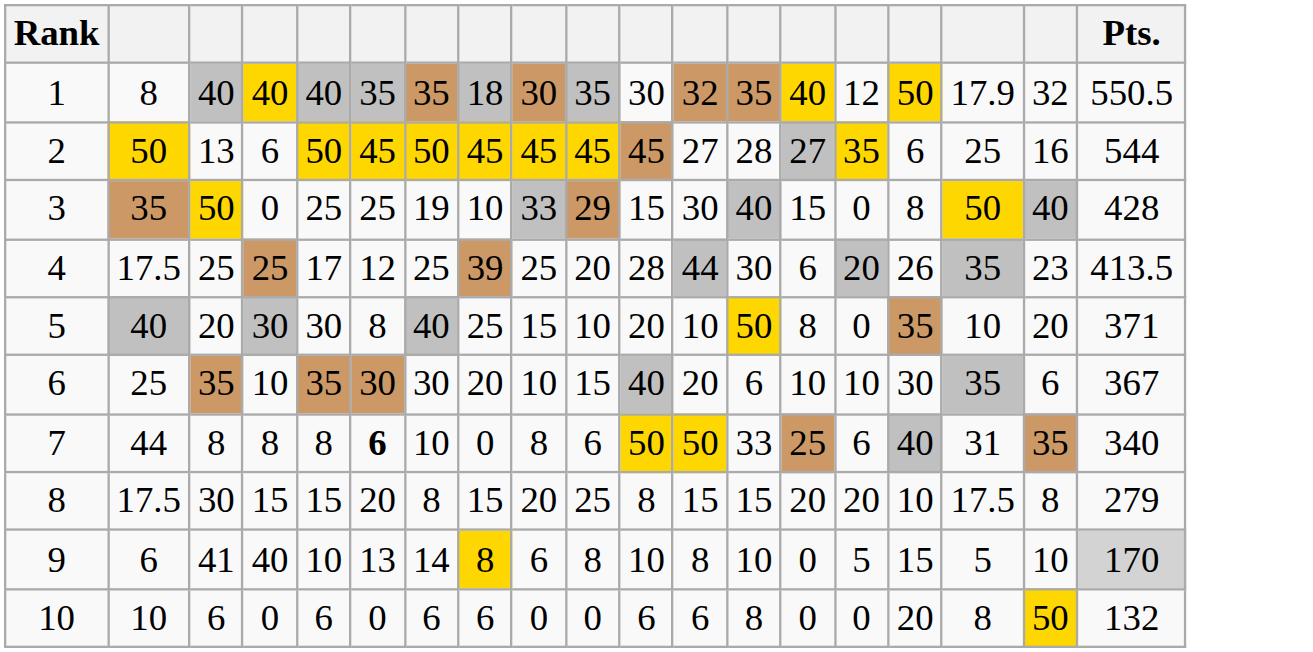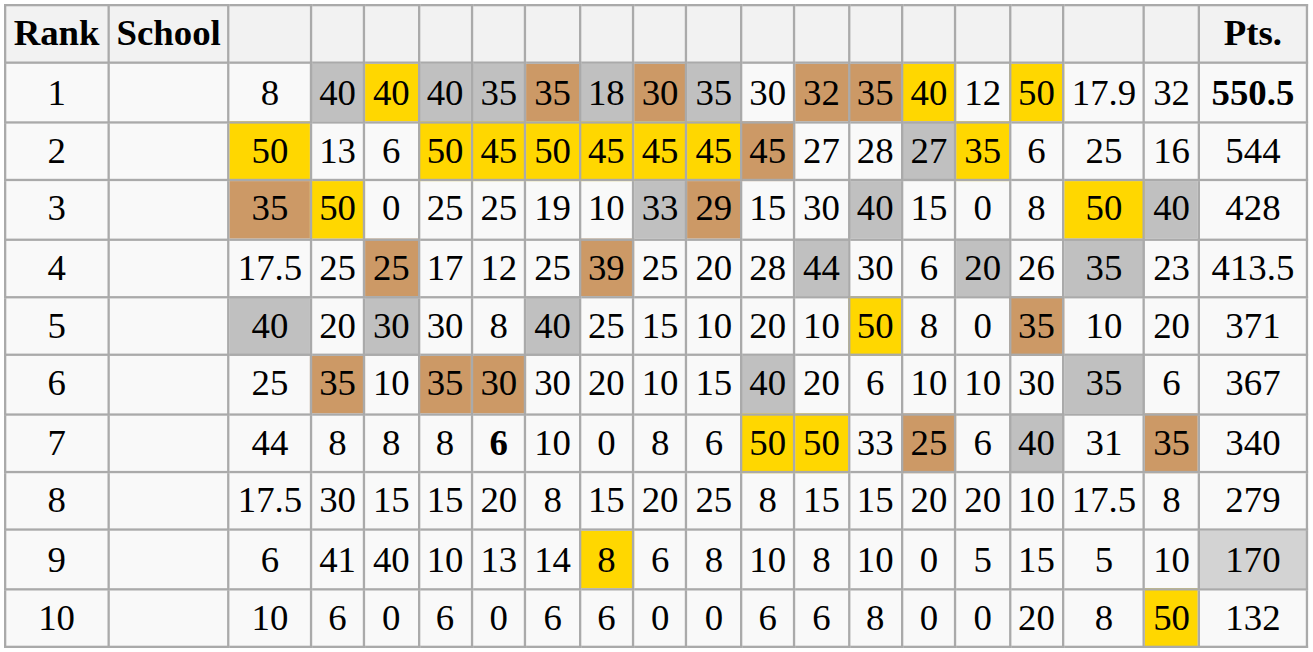 <table class=wikitable style="text-align:center;">
 <tr>
 <th>Rank</th>
+<th>School</th>
 <th></th>
 <th></th>
 <th></th>
 <th></th>
 <th></th>
 <th></th>
 <th></th>
 <th></th>
 <th></th>
 <th></th>
 <th></th>
 <th></th>
 <th></th>
 <th></th>
 <th></th>
 <th></th>
 <th></th>
 <th width=40px>Pts.</th>
 </tr>
 <tr>
 <td>1</td>
+<td align=left></td>
 <td>8</td>
 <td bgcolor=silver>40</td>
 <td bgcolor=gold>40</td>
 <td bgcolor=silver>40</td>
 <td bgcolor=silver>35</td>
 <td bgcolor=#cc9966>35</td>
 <td bgcolor=silver>18</td>
 <td bgcolor=#cc9966>30</td>
 <td bgcolor=silver>35</td>
 <td>30</td>
 <td bgcolor=#cc9966>32</td>
 <td bgcolor=#cc9966>35</td>
 <td bgcolor=gold>40</td>
 <td>12</td>
 <td bgcolor=gold>50</td>
 <td>17.9</td>
 <td>32</td>
-<td>550.5</td>
+<td><strong>550.5</strong></td>
 </tr>
 <tr>
 <td>2</td>
+<td align=left></td>
 <td bgcolor=gold>50</td>
 <td>13</td>
 <td>6</td>
 <td bgcolor=gold>50</td>
 <td bgcolor=gold>45</td>
 <td bgcolor=gold>50</td>
 <td bgcolor=gold>45</td>
 <td bgcolor=gold>45</td>
 <td bgcolor=gold>45</td>
 <td bgcolor=#cc9966>45</td>
 <td>27</td>
 <td>28</td>
 <td bgcolor=silver>27</td>
 <td bgcolor=gold>35</td>
 <td>6</td>
 <td>25</td>
 <td>16</td>
 <td>544</td>
 </tr>
 <tr>
 <td>3</td>
+<td align=left></td>
 <td bgcolor=#cc9966>35</td>
 <td bgcolor=gold>50</td>
 <td>0</td>
 <td>25</td>
 <td>25</td>
 <td>19</td>
 <td>10</td>
 <td bgcolor=silver>33</td>
 <td bgcolor=#cc9966>29</td>
 <td>15</td>
 <td>30</td>
 <td bgcolor=silver>40</td>
 <td>15</td>
 <td>0</td>
 <td>8</td>
 <td bgcolor=gold>50</td>
 <td bgcolor=silver>40</td>
 <td>428</td>
 </tr>
 <tr>
 <td>4</td>
+<td align=left></td>
 <td>17.5</td>
 <td>25</td>
 <td bgcolor=#cc9966>25</td>
 <td>17</td>
 <td>12</td>
 <td>25</td>
 <td bgcolor=#cc9966>39</td>
 <td>25</td>
 <td>20</td>
 <td>28</td>
 <td bgcolor=silver>44</td>
 <td>30</td>
 <td>6</td>
 <td bgcolor=silver>20</td>
 <td>26</td>
 <td bgcolor=silver>35</td>
 <td>23</td>
 <td>413.5</td>
 </tr>
 <tr>
 <td>5</td>
+<td align=left></td>
 <td bgcolor=silver>40</td>
 <td>20</td>
 <td bgcolor=silver>30</td>
 <td>30</td>
 <td>8</td>
 <td bgcolor=silver>40</td>
 <td>25</td>
 <td>15</td>
 <td>10</td>
 <td>20</td>
 <td>10</td>
 <td bgcolor=gold>50</td>
 <td>8</td>
 <td>0</td>
 <td bgcolor=#cc9966>35</td>
 <td>10</td>
 <td>20</td>
 <td>371</td>
 </tr>
 <tr>
 <td>6</td>
+<td align=left></td>
 <td>25</td>
 <td bgcolor=#cc9966>35</td>
 <td>10</td>
 <td bgcolor=#cc9966>35</td>
 <td bgcolor=#cc9966>30</td>
 <td>30</td>
 <td>20</td>
 <td>10</td>
 <td>15</td>
 <td bgcolor=silver>40</td>
 <td>20</td>
 <td>6</td>
 <td>10</td>
 <td>10</td>
 <td>30</td>
 <td bgcolor=silver>35</td>
 <td>6</td>
 <td>367</td>
 </tr>
 <tr>
 <td>7</td>
+<td align=left></td>
 <td>44</td>
 <td>8</td>
 <td>8</td>
 <td>8</td>
 <td><strong>6</strong></td>
 <td>10</td>
 <td>0</td>
 <td>8</td>
 <td>6</td>
 <td bgcolor=gold>50</td>
 <td bgcolor=gold>50</td>
 <td>33</td>
 <td bgcolor=#cc9966>25</td>
 <td>6</td>
 <td bgcolor=silver>40</td>
 <td>31</td>
 <td bgcolor=#cc9966>35</td>
 <td>340</td>
 </tr>
 <tr>
 <td>8</td>
+<td align=left></td>
 <td>17.5</td>
 <td>30</td>
 <td>15</td>
 <td>15</td>
 <td>20</td>
 <td>8</td>
 <td>15</td>
 <td>20</td>
 <td>25</td>
 <td>8</td>
 <td>15</td>
 <td>15</td>
 <td>20</td>
 <td>20</td>
 <td>10</td>
 <td>17.5</td>
 <td>8</td>
 <td>279</td>
 </tr>
 <tr>
 <td>9</td>
+<td align=left></td>
 <td>6</td>
 <td>41</td>
 <td>40</td>
 <td>10</td>
 <td>13</td>
 <td>14</td>
 <td style="background: gold;">8</td>
 <td>6</td>
 <td>8</td>
 <td>10</td>
 <td>8</td>
 <td>10</td>
 <td>0</td>
 <td>5</td>
 <td>15</td>
 <td>5</td>
 <td>10</td>
 <td style="background: lightgrey;">170</td>
 </tr>
 <tr>
 <td>10</td>
+<td align=left></td>
 <td>10</td>
 <td>6</td>
 <td>0</td>
 <td>6</td>
 <td>0</td>
 <td>6</td>
 <td>6</td>
 <td>0</td>
 <td>0</td>
 <td>6</td>
 <td>6</td>
 <td>8</td>
 <td>0</td>
 <td>0</td>
 <td>20</td>
 <td>8</td>
 <td bgcolor=gold>50</td>
 <td>132</td>
 </tr>
 </table>
